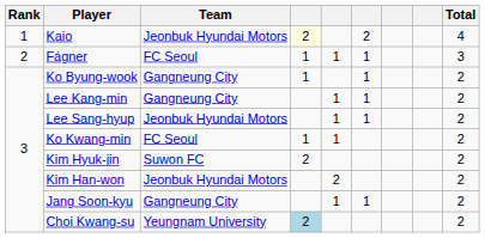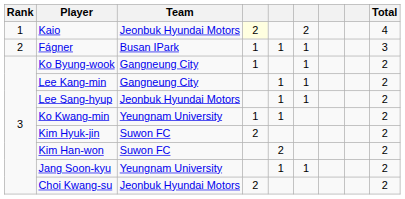 <table class="wikitable" style="text-align:center;">
 <tr>
 <th>Rank</th>
 <th>Player</th>
 <th>Team</th>
 <th width=30px></th>
 <th width=30px></th>
 <th width=30px></th>
 <th width=30px></th>
 <th width=30px></th>
 <th>Total</th>
 </tr>
 <tr>
 <td>1</td>
 <td align=left> <a href='#'>Kaio</a></td>
 <td align=left><a href='#'>Jeonbuk Hyundai Motors</a></td>
 <td style="background: lightyellow;">2</td>
 <td></td>
 <td>2</td>
 <td></td>
 <td></td>
 <td>4</td>
 </tr>
 <tr>
 <td>2</td>
 <td align=left> <a href='#'>Fágner</a></td>
-<td align=left><a href='#'>FC Seoul</a></td>
+<td align=left><a href='#'>Busan IPark</a></td>
 <td>1</td>
 <td>1</td>
 <td>1</td>
 <td></td>
 <td></td>
 <td>3</td>
 </tr>
 <tr>
 <td rowspan=8>3</td>
 <td align=left> <a href='#'>Ko Byung-wook</a></td>
 <td align=left><a href='#'>Gangneung City</a></td>
 <td>1</td>
 <td></td>
 <td>1</td>
 <td></td>
 <td></td>
 <td>2</td>
 </tr>
 <tr>
 <td align=left> <a href='#'>Lee Kang-min</a></td>
 <td align=left><a href='#'>Gangneung City</a></td>
 <td></td>
 <td>1</td>
 <td>1</td>
 <td></td>
 <td></td>
 <td>2</td>
 </tr>
 <tr>
 <td align=left> <a href='#'>Lee Sang-hyup</a></td>
 <td align=left><a href='#'>Jeonbuk Hyundai Motors</a></td>
 <td></td>
 <td>1</td>
 <td>1</td>
 <td></td>
 <td></td>
 <td>2</td>
 </tr>
 <tr>
 <td align=left> <a href='#'>Ko Kwang-min</a></td>
-<td align=left><a href='#'>FC Seoul</a></td>
+<td align=left><a href='#'>Yeungnam University</a></td>
 <td>1</td>
 <td>1</td>
 <td></td>
 <td></td>
 <td></td>
 <td>2</td>
 </tr>
 <tr>
 <td align=left> <a href='#'>Kim Hyuk-jin</a></td>
 <td align=left><a href='#'>Suwon FC</a></td>
 <td>2</td>
 <td></td>
 <td></td>
 <td></td>
 <td></td>
 <td>2</td>
 </tr>
 <tr>
 <td align=left> <a href='#'>Kim Han-won</a></td>
-<td align=left><a href='#'>Jeonbuk Hyundai Motors</a></td>
+<td align=left><a href='#'>Suwon FC</a></td>
 <td></td>
 <td>2</td>
 <td></td>
 <td></td>
 <td></td>
 <td>2</td>
 </tr>
 <tr>
 <td align=left> <a href='#'>Jang Soon-kyu</a></td>
-<td align=left><a href='#'>Gangneung City</a></td>
+<td align=left><a href='#'>Yeungnam University</a></td>
 <td></td>
 <td>1</td>
 <td>1</td>
 <td></td>
 <td></td>
 <td>2</td>
 </tr>
 <tr>
 <td align=left> <a href='#'>Choi Kwang-su</a></td>
-<td align=left><a href='#'>Yeungnam University</a></td>
-<td style="background: lightblue;">2</td>
+<td align=left><a href='#'>Jeonbuk Hyundai Motors</a></td>
+<td>2</td>
 <td></td>
 <td></td>
 <td></td>
 <td></td>
 <td>2</td>
 </tr>
 </table>
